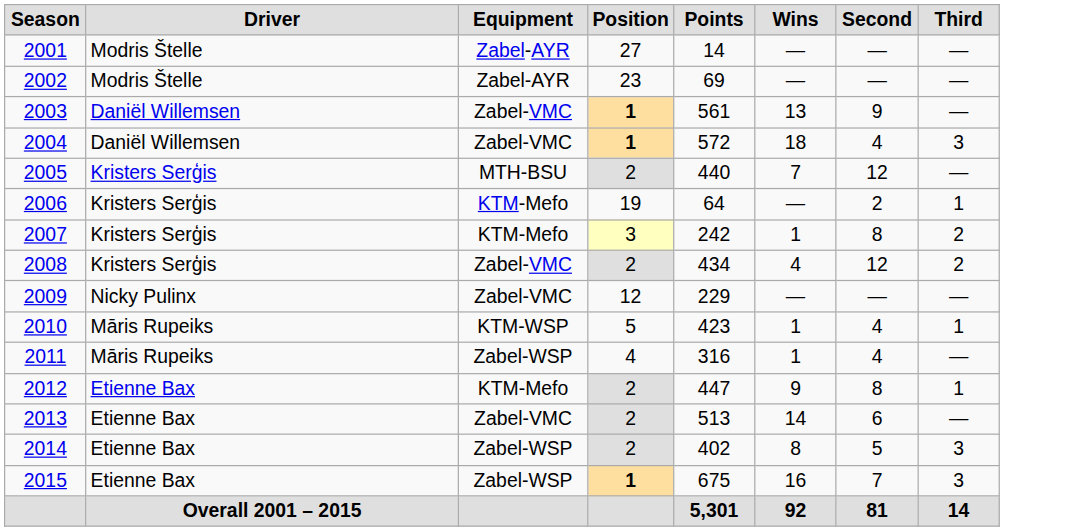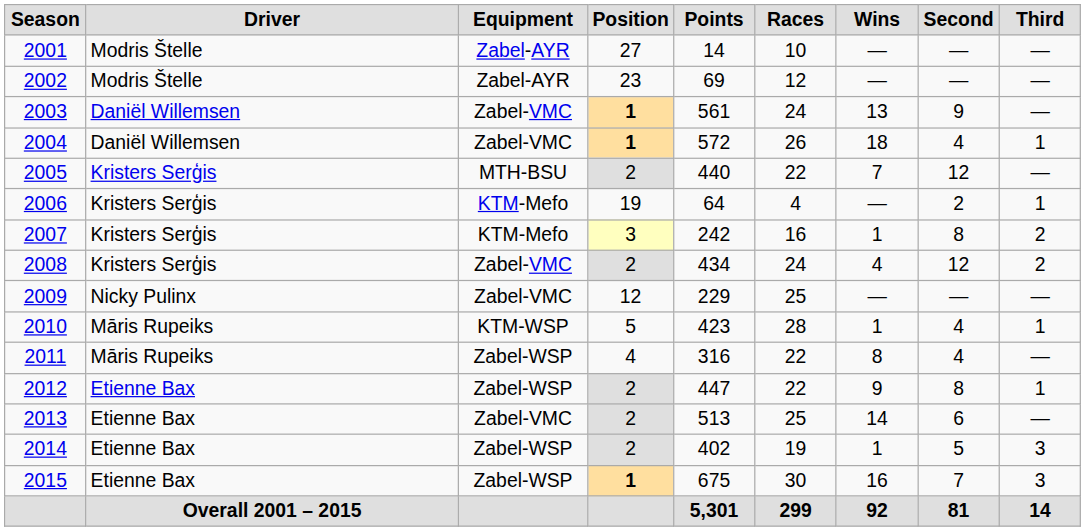 <table class="wikitable">
 <tr align="center" style="background:#dfdfdf;">
 <td width="60"><strong>Season</strong></td>
 <td width="300"><strong>Driver</strong></td>
 <td width="100"><strong>Equipment</strong></td>
 <td width="30"><strong>Position</strong></td>
 <td width="60"><strong>Points</strong></td>
+<td width="60"><strong>Races</strong></td>
 <td width="60"><strong>Wins</strong></td>
 <td width="60"><strong>Second</strong></td>
 <td width="60"><strong>Third</strong></td>
 </tr>
 <tr align="center">
 <td><a href='#'>2001</a></td>
 <td align="left"> Modris Štelle</td>
 <td><a href='#'>Zabel</a>-<a href='#'>AYR</a></td>
 <td>27</td>
 <td>14</td>
+<td>10</td>
 <td>—</td>
 <td>—</td>
 <td>—</td>
 </tr>
 <tr align="center">
 <td><a href='#'>2002</a></td>
 <td align="left"> Modris Štelle</td>
 <td>Zabel-AYR</td>
 <td>23</td>
 <td>69</td>
+<td>12</td>
 <td>—</td>
 <td>—</td>
 <td>—</td>
 </tr>
 <tr align="center">
 <td><a href='#'>2003</a></td>
 <td align="left"> <a href='#'>Daniël Willemsen</a></td>
 <td>Zabel-<a href='#'>VMC</a></td>
 <td style="background:#ffdf9f;"><strong>1</strong></td>
 <td>561</td>
+<td>24</td>
 <td>13</td>
 <td>9</td>
 <td>—</td>
 </tr>
 <tr align="center">
 <td><a href='#'>2004</a></td>
 <td align="left"> Daniël Willemsen</td>
 <td>Zabel-VMC</td>
 <td style="background:#ffdf9f;"><strong>1</strong></td>
 <td>572</td>
+<td>26</td>
 <td>18</td>
 <td>4</td>
-<td>3</td>
+<td>1</td>
 </tr>
 <tr align="center">
 <td><a href='#'>2005</a></td>
 <td align="left"> <a href='#'>Kristers Serģis</a></td>
 <td>MTH-BSU</td>
 <td style="background:#dfdfdf;">2</td>
 <td>440</td>
+<td>22</td>
 <td>7</td>
 <td>12</td>
 <td>—</td>
 </tr>
 <tr align="center">
 <td><a href='#'>2006</a></td>
 <td align="left"> Kristers Serģis</td>
 <td><a href='#'>KTM</a>-Mefo</td>
 <td>19</td>
 <td>64</td>
+<td>4</td>
 <td>—</td>
 <td>2</td>
 <td>1</td>
 </tr>
 <tr align="center">
 <td><a href='#'>2007</a></td>
 <td align="left"> Kristers Serģis</td>
 <td>KTM-Mefo</td>
 <td style="background:#ffffbf;">3</td>
 <td>242</td>
+<td>16</td>
 <td>1</td>
 <td>8</td>
 <td>2</td>
 </tr>
 <tr align="center">
 <td><a href='#'>2008</a></td>
 <td align="left"> Kristers Serģis</td>
 <td>Zabel-<a href='#'>VMC</a></td>
 <td style="background:#dfdfdf;">2</td>
 <td>434</td>
+<td>24</td>
 <td>4</td>
 <td>12</td>
 <td>2</td>
 </tr>
 <tr align="center">
 <td><a href='#'>2009</a></td>
 <td align="left"> Nicky Pulinx</td>
 <td>Zabel-VMC</td>
 <td>12</td>
 <td>229</td>
+<td>25</td>
 <td>—</td>
 <td>—</td>
 <td>—</td>
 </tr>
 <tr align="center">
 <td><a href='#'>2010</a></td>
 <td align="left"> Māris Rupeiks</td>
 <td>KTM-WSP</td>
 <td>5</td>
 <td>423</td>
+<td>28</td>
 <td>1</td>
 <td>4</td>
 <td>1</td>
 </tr>
 <tr align="center">
 <td><a href='#'>2011</a></td>
 <td align="left"> Māris Rupeiks</td>
 <td>Zabel-WSP</td>
 <td>4</td>
 <td>316</td>
-<td>1</td>
+<td>22</td>
+<td>8</td>
 <td>4</td>
 <td>—</td>
 </tr>
 <tr align="center">
 <td><a href='#'>2012</a></td>
 <td align="left"> <a href='#'>Etienne Bax</a></td>
-<td>KTM-Mefo</td>
+<td>Zabel-WSP</td>
 <td style="background:#dfdfdf;">2</td>
 <td>447</td>
+<td>22</td>
 <td>9</td>
 <td>8</td>
 <td>1</td>
 </tr>
 <tr align="center">
 <td><a href='#'>2013</a></td>
 <td align="left"> Etienne Bax</td>
 <td>Zabel-VMC</td>
 <td style="background:#dfdfdf;">2</td>
 <td>513</td>
+<td>25</td>
 <td>14</td>
 <td>6</td>
 <td>—</td>
 </tr>
 <tr align="center">
 <td><a href='#'>2014</a></td>
 <td align="left"> Etienne Bax</td>
 <td>Zabel-WSP</td>
 <td style="background:#dfdfdf;">2</td>
 <td>402</td>
-<td>8</td>
+<td>19</td>
+<td>1</td>
 <td>5</td>
 <td>3</td>
 </tr>
 <tr align="center">
 <td><a href='#'>2015</a></td>
 <td align="left"> Etienne Bax</td>
 <td>Zabel-WSP</td>
 <td style="background:#ffdf9f;"><strong>1</strong></td>
 <td>675</td>
+<td>30</td>
 <td>16</td>
 <td>7</td>
 <td>3</td>
 </tr>
 <tr align="center" style="background:#dfdfdf;">
 <td></td>
 <td align="center"><strong>Overall 2001 – 2015</strong></td>
 <td></td>
 <td></td>
 <td><strong>5,301</strong></td>
+<td><strong>299</strong></td>
 <td><strong>92</strong></td>
 <td><strong>81</strong></td>
 <td><strong>14</strong></td>
 </tr>
 </table>
